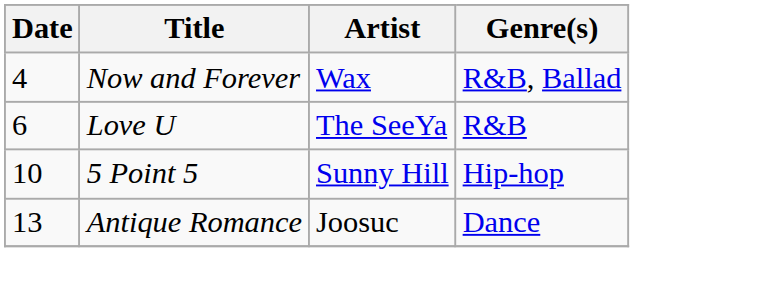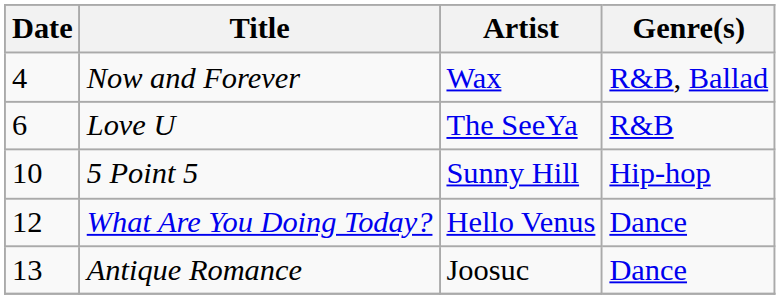 <table class="wikitable" style="text-align: left;">
 <tr>
 <th>Date</th>
 <th>Title</th>
 <th>Artist</th>
 <th>Genre(s)</th>
 </tr>
 <tr>
 <td>4</td>
 <td><em>Now and Forever</em></td>
 <td><a href='#'>Wax</a></td>
 <td><a href='#'>R&B</a>, <a href='#'>Ballad</a></td>
 </tr>
 <tr>
 <td rowspan="1">6</td>
 <td><em>Love U</em></td>
 <td><a href='#'>The SeeYa</a></td>
 <td><a href='#'>R&B</a></td>
 </tr>
 <tr>
 <td rowspan="1">10</td>
 <td><em>5 Point 5</em></td>
 <td><a href='#'>Sunny Hill</a></td>
 <td><a href='#'>Hip-hop</a></td>
 </tr>
 <tr>
+<td rowspan="1">12</td>
+<td><em><a href='#'>What Are You Doing Today?</a></em></td>
+<td><a href='#'>Hello Venus</a></td>
+<td><a href='#'>Dance</a></td>
+</tr>
+<tr>
 <td rowspan="1">13</td>
 <td><em>Antique Romance</em></td>
 <td>Joosuc</td>
 <td><a href='#'>Dance</a></td>
 </tr>
 <tr>
 </tr>
 </table>
